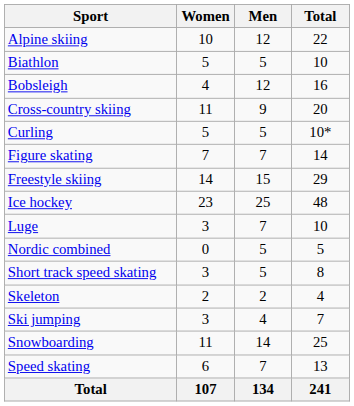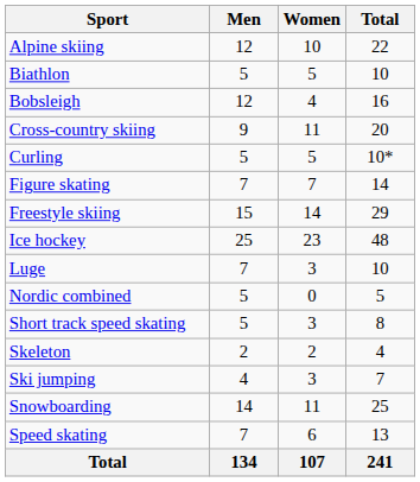 <table class="wikitable sortable" style=text-align:center>
 <tr>
 <th width=180>Sport</th>
+<th width=55>Men</th>
 <th width=55>Women</th>
-<th width=55>Men</th>
 <th width=55>Total</th>
 </tr>
 <tr>
 <td align=left><a href='#'>Alpine skiing</a></td>
+<td>12</td>
 <td>10</td>
-<td>12</td>
 <td>22</td>
 </tr>
 <tr>
 <td align=left><a href='#'>Biathlon</a></td>
 <td>5</td>
 <td>5</td>
 <td>10</td>
 </tr>
 <tr>
 <td align=left><a href='#'>Bobsleigh</a></td>
+<td>12</td>
 <td>4</td>
-<td>12</td>
 <td>16</td>
 </tr>
 <tr>
 <td align=left><a href='#'>Cross-country skiing</a></td>
+<td>9</td>
 <td>11</td>
-<td>9</td>
 <td>20</td>
 </tr>
 <tr>
 <td align=left><a href='#'>Curling</a></td>
 <td>5</td>
 <td>5</td>
 <td>10*</td>
 </tr>
 <tr>
 <td align=left><a href='#'>Figure skating</a></td>
 <td>7</td>
 <td>7</td>
 <td>14</td>
 </tr>
 <tr>
 <td align=left><a href='#'>Freestyle skiing</a></td>
+<td>15</td>
 <td>14</td>
-<td>15</td>
 <td>29</td>
 </tr>
 <tr>
 <td align=left><a href='#'>Ice hockey</a></td>
+<td>25</td>
 <td>23</td>
-<td>25</td>
 <td>48</td>
 </tr>
 <tr>
 <td align=left><a href='#'>Luge</a></td>
+<td>7</td>
 <td>3</td>
-<td>7</td>
 <td>10</td>
 </tr>
 <tr>
 <td align=left><a href='#'>Nordic combined</a></td>
+<td>5</td>
 <td>0</td>
-<td>5</td>
 <td>5 </td>
 </tr>
 <tr>
 <td align=left><a href='#'>Short track speed skating</a></td>
+<td>5</td>
 <td>3</td>
-<td>5</td>
 <td>8</td>
 </tr>
 <tr>
 <td align=left><a href='#'>Skeleton</a></td>
 <td>2</td>
 <td>2</td>
 <td>4</td>
 </tr>
 <tr>
 <td align=left><a href='#'>Ski jumping</a></td>
+<td>4</td>
 <td>3</td>
-<td>4</td>
 <td>7</td>
 </tr>
 <tr>
 <td align=left><a href='#'>Snowboarding</a></td>
+<td>14</td>
 <td>11</td>
-<td>14</td>
 <td>25</td>
 </tr>
 <tr>
 <td align=left><a href='#'>Speed skating</a></td>
+<td>7</td>
 <td>6</td>
-<td>7</td>
 <td>13</td>
 </tr>
 <tr>
 <th>Total</th>
+<th>134</th>
 <th>107</th>
-<th>134</th>
 <th>241</th>
 </tr>
 </table>
